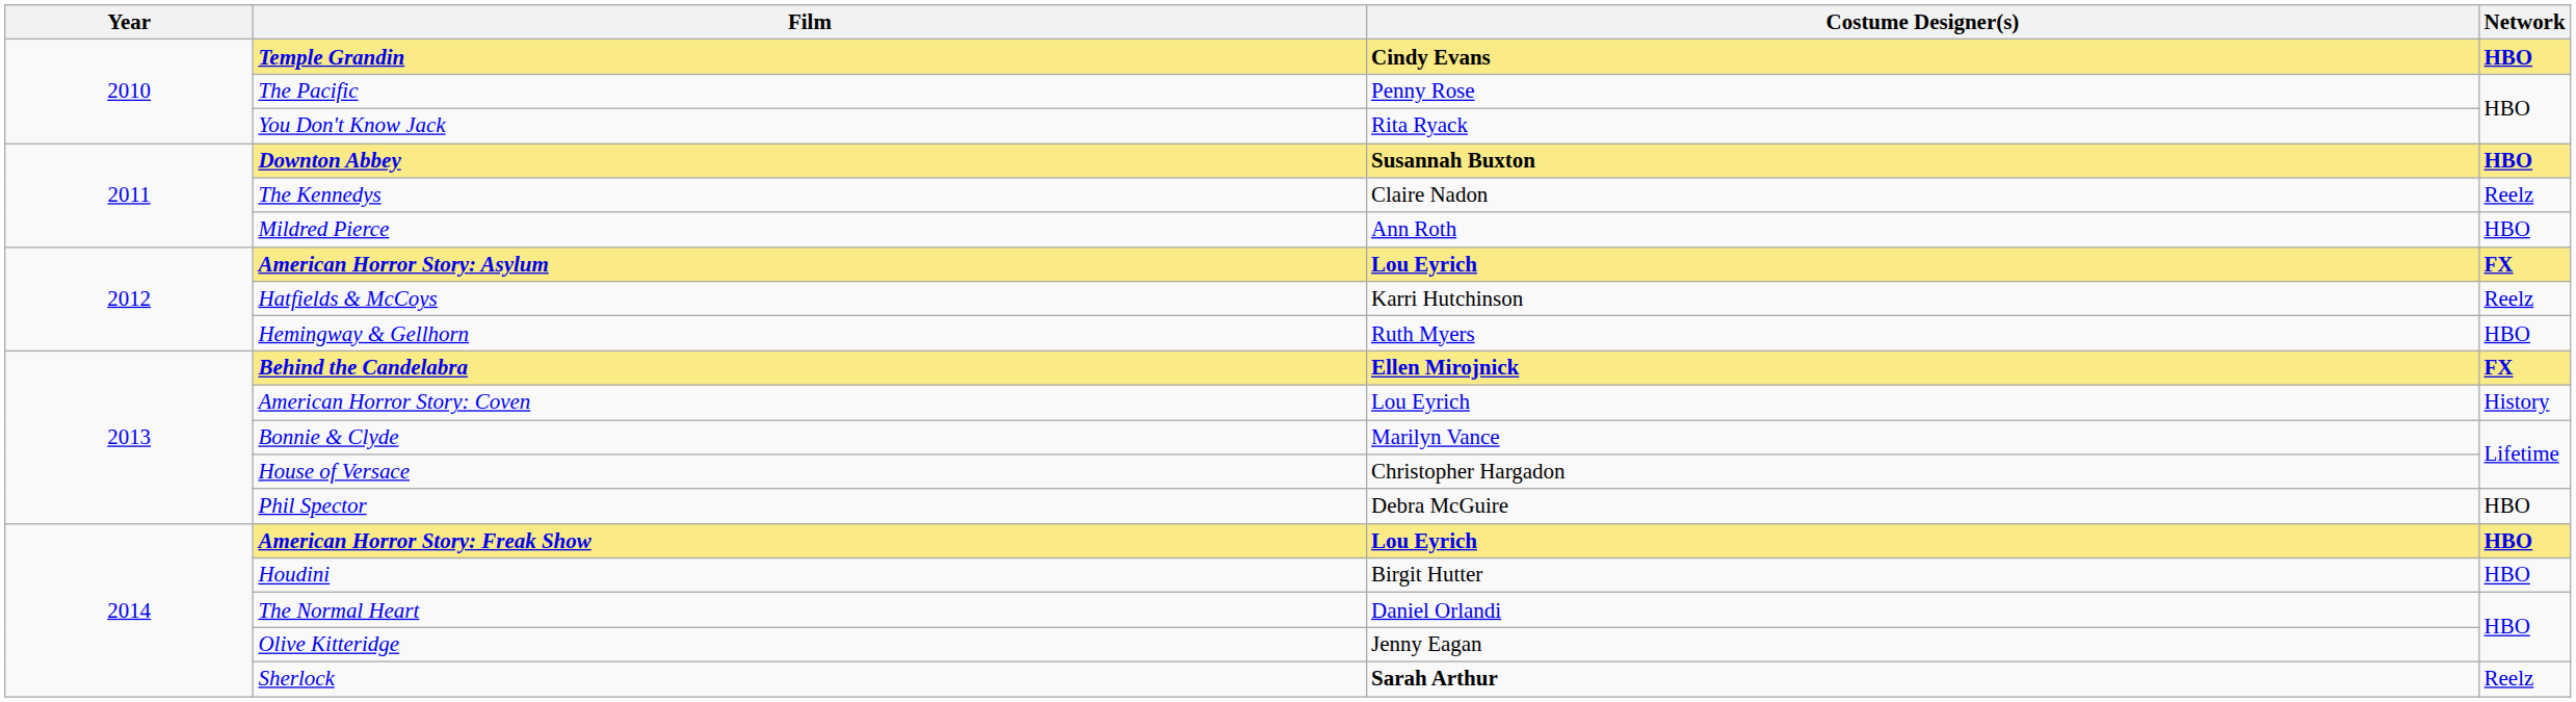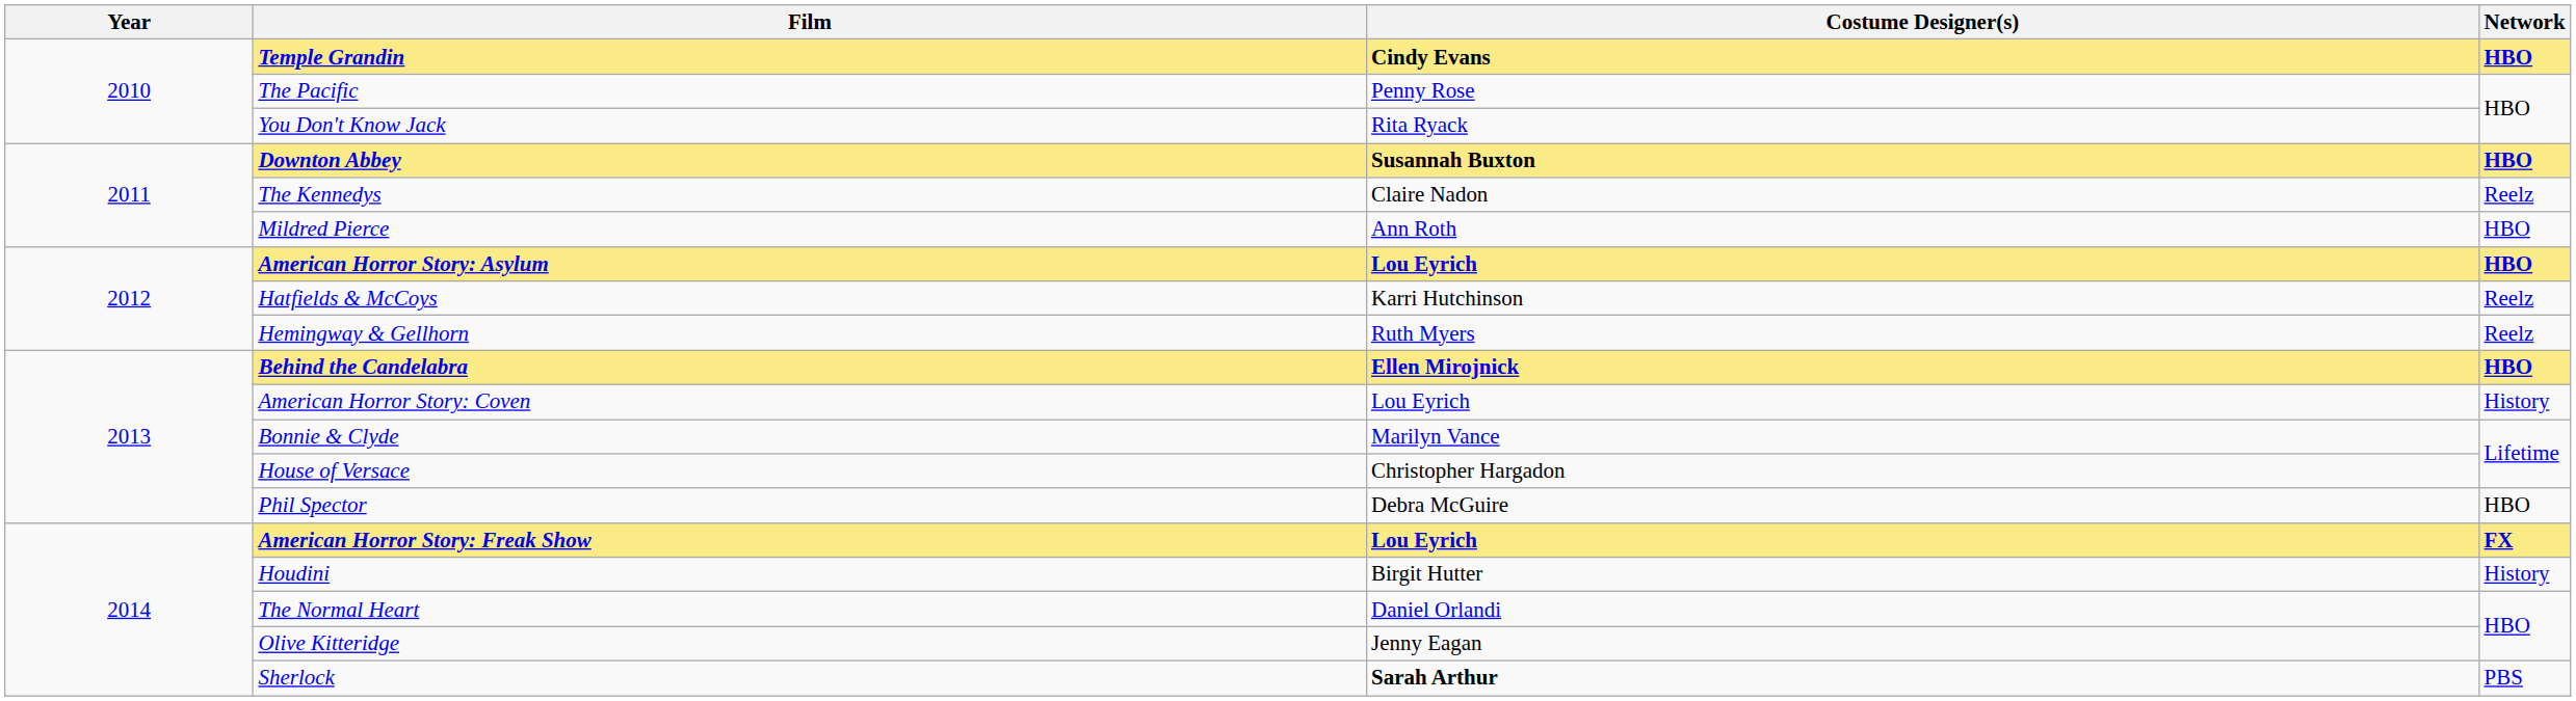 <table class="wikitable" width="95%" cellpadding="5">
 <tr>
 <th width="10%">Year</th>
 <th width="45%">Film</th>
 <th width="45%">Costume Designer(s)</th>
 <th width="8%">Network</th>
 </tr>
 <tr>
 <td rowspan="3" style="text-align:center;"><a href='#'>2010</a><br></td>
 <td style="background:#FAEB86;"><strong><em><a href='#'>Temple Grandin</a></em></strong></td>
 <td style="background:#FAEB86;"><strong>Cindy Evans</strong></td>
 <td style="background:#FAEB86;"><strong><a href='#'>HBO</a></strong></td>
 </tr>
 <tr>
 <td><em><a href='#'>The Pacific</a></em></td>
 <td><a href='#'>Penny Rose</a></td>
 <td rowspan="2">HBO</td>
 </tr>
 <tr>
 <td><em><a href='#'>You Don't Know Jack</a></em></td>
 <td><a href='#'>Rita Ryack</a></td>
 </tr>
 <tr>
 <td rowspan="3" style="text-align:center;"><a href='#'>2011</a><br></td>
 <td style="background:#FAEB86;"><strong><em><a href='#'>Downton Abbey</a></em></strong></td>
 <td style="background:#FAEB86;"><strong>Susannah Buxton</strong></td>
 <td style="background:#FAEB86;"><strong><a href='#'>HBO</a></strong></td>
 </tr>
 <tr>
 <td><em><a href='#'>The Kennedys</a></em></td>
 <td>Claire Nadon</td>
 <td><a href='#'>Reelz</a></td>
 </tr>
 <tr>
 <td><em><a href='#'>Mildred Pierce</a></em></td>
 <td><a href='#'>Ann Roth</a></td>
 <td><a href='#'>HBO</a></td>
 </tr>
 <tr>
 <td rowspan="3" style="text-align:center;"><a href='#'>2012</a><br></td>
 <td style="background:#FAEB86;"><strong><em><a href='#'>American Horror Story: Asylum</a></em></strong></td>
 <td style="background:#FAEB86;"><strong><a href='#'>Lou Eyrich</a></strong></td>
-<td style="background:#FAEB86;"><strong><a href='#'>FX</a></strong></td>
+<td style="background:#FAEB86;"><strong><a href='#'>HBO</a></strong></td>
 </tr>
 <tr>
 <td><em><a href='#'>Hatfields & McCoys</a></em></td>
 <td>Karri Hutchinson</td>
 <td><a href='#'>Reelz</a></td>
 </tr>
 <tr>
 <td><em><a href='#'>Hemingway & Gellhorn</a></em></td>
 <td><a href='#'>Ruth Myers</a></td>
-<td><a href='#'>HBO</a></td>
+<td><a href='#'>Reelz</a></td>
 </tr>
 <tr>
 <td rowspan="5" style="text-align:center;"><a href='#'>2013</a><br></td>
 <td style="background:#FAEB86;"><strong><em><a href='#'>Behind the Candelabra</a></em></strong></td>
 <td style="background:#FAEB86;"><strong><a href='#'>Ellen Mirojnick</a></strong></td>
-<td style="background:#FAEB86;"><strong><a href='#'>FX</a></strong></td>
+<td style="background:#FAEB86;"><strong><a href='#'>HBO</a></strong></td>
 </tr>
 <tr>
 <td><em><a href='#'>American Horror Story: Coven</a></em></td>
 <td><a href='#'>Lou Eyrich</a></td>
 <td><a href='#'>History</a></td>
 </tr>
 <tr>
 <td><em><a href='#'>Bonnie & Clyde</a></em></td>
 <td><a href='#'>Marilyn Vance</a></td>
 <td rowspan="2"><a href='#'>Lifetime</a></td>
 </tr>
 <tr>
 <td><em><a href='#'>House of Versace</a></em></td>
 <td>Christopher Hargadon</td>
 </tr>
 <tr>
 <td><em><a href='#'>Phil Spector</a></em></td>
 <td>Debra McGuire</td>
 <td>HBO</td>
 </tr>
 <tr>
 <td rowspan="5" style="text-align:center;"><a href='#'>2014</a><br></td>
 <td style="background:#FAEB86;"><strong><em><a href='#'>American Horror Story: Freak Show</a></em></strong></td>
 <td style="background:#FAEB86;"><strong><a href='#'>Lou Eyrich</a></strong></td>
-<td style="background:#FAEB86;"><strong><a href='#'>HBO</a></strong></td>
+<td style="background:#FAEB86;"><strong><a href='#'>FX</a></strong></td>
 </tr>
 <tr>
 <td><em><a href='#'>Houdini</a></em></td>
 <td>Birgit Hutter</td>
-<td><a href='#'>HBO</a></td>
+<td><a href='#'>History</a></td>
 </tr>
 <tr>
 <td><em><a href='#'>The Normal Heart</a></em></td>
 <td><a href='#'>Daniel Orlandi</a></td>
 <td rowspan="2"><a href='#'>HBO</a></td>
 </tr>
 <tr>
 <td><em><a href='#'>Olive Kitteridge</a></em></td>
 <td>Jenny Eagan</td>
 </tr>
 <tr>
 <td><em><a href='#'>Sherlock</a></em></td>
 <td><strong>Sarah Arthur</strong></td>
-<td><a href='#'>Reelz</a></td>
+<td><a href='#'>PBS</a></td>
 </tr>
 </table>
